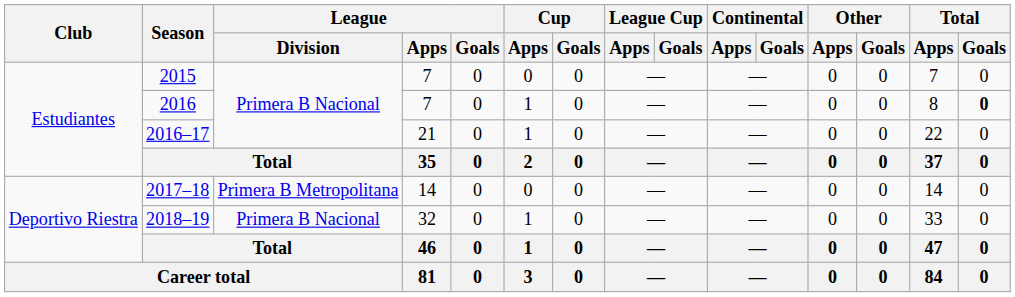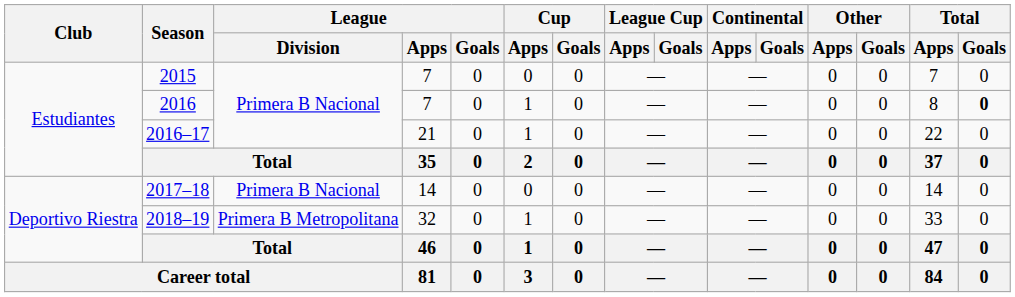 <table class="wikitable" style="text-align:center">
 <tr>
 <th rowspan="2">Club</th>
 <th rowspan="2">Season</th>
 <th colspan="3">League</th>
 <th colspan="2">Cup</th>
 <th colspan="2">League Cup</th>
 <th colspan="2">Continental</th>
 <th colspan="2">Other</th>
 <th colspan="2">Total</th>
 </tr>
 <tr>
 <th>Division</th>
 <th>Apps</th>
 <th>Goals</th>
 <th>Apps</th>
 <th>Goals</th>
 <th>Apps</th>
 <th>Goals</th>
 <th>Apps</th>
 <th>Goals</th>
 <th>Apps</th>
 <th>Goals</th>
 <th>Apps</th>
 <th>Goals</th>
 </tr>
 <tr>
 <td rowspan="4"><a href='#'>Estudiantes</a></td>
 <td><a href='#'>2015</a></td>
 <td rowspan="3"><a href='#'>Primera B Nacional</a></td>
 <td>7</td>
 <td>0</td>
 <td>0</td>
 <td>0</td>
 <td colspan="2">—</td>
 <td colspan="2">—</td>
 <td>0</td>
 <td>0</td>
 <td>7</td>
 <td>0</td>
 </tr>
 <tr>
 <td><a href='#'>2016</a></td>
 <td>7</td>
 <td>0</td>
 <td>1</td>
 <td>0</td>
 <td colspan="2">—</td>
 <td colspan="2">—</td>
 <td>0</td>
 <td>0</td>
 <td>8</td>
 <td><strong>0</strong></td>
 </tr>
 <tr>
 <td><a href='#'>2016–17</a></td>
 <td>21</td>
 <td>0</td>
 <td>1</td>
 <td>0</td>
 <td colspan="2">—</td>
 <td colspan="2">—</td>
 <td>0</td>
 <td>0</td>
 <td>22</td>
 <td>0</td>
 </tr>
 <tr>
 <th colspan="2">Total</th>
 <th>35</th>
 <th>0</th>
 <th>2</th>
 <th>0</th>
 <th colspan="2">—</th>
 <th colspan="2">—</th>
 <th>0</th>
 <th>0</th>
 <th>37</th>
 <th>0</th>
 </tr>
 <tr>
 <td rowspan="3"><a href='#'>Deportivo Riestra</a></td>
 <td><a href='#'>2017–18</a></td>
-<td rowspan="1"><a href='#'>Primera B Metropolitana</a></td>
+<td rowspan="1"><a href='#'>Primera B Nacional</a></td>
 <td>14</td>
 <td>0</td>
 <td>0</td>
 <td>0</td>
 <td colspan="2">—</td>
 <td colspan="2">—</td>
 <td>0</td>
 <td>0</td>
 <td>14</td>
 <td>0</td>
 </tr>
 <tr>
 <td><a href='#'>2018–19</a></td>
-<td rowspan="1"><a href='#'>Primera B Nacional</a></td>
+<td rowspan="1"><a href='#'>Primera B Metropolitana</a></td>
 <td>32</td>
 <td>0</td>
 <td>1</td>
 <td>0</td>
 <td colspan="2">—</td>
 <td colspan="2">—</td>
 <td>0</td>
 <td>0</td>
 <td>33</td>
 <td>0</td>
 </tr>
 <tr>
 <th colspan="2">Total</th>
 <th>46</th>
 <th>0</th>
 <th>1</th>
 <th>0</th>
 <th colspan="2">—</th>
 <th colspan="2">—</th>
 <th>0</th>
 <th>0</th>
 <th>47</th>
 <th>0</th>
 </tr>
 <tr>
 <th colspan="3">Career total</th>
 <th>81</th>
 <th>0</th>
 <th>3</th>
 <th>0</th>
 <th colspan="2">—</th>
 <th colspan="2">—</th>
 <th>0</th>
 <th>0</th>
 <th>84</th>
 <th>0</th>
 </tr>
 </table>
